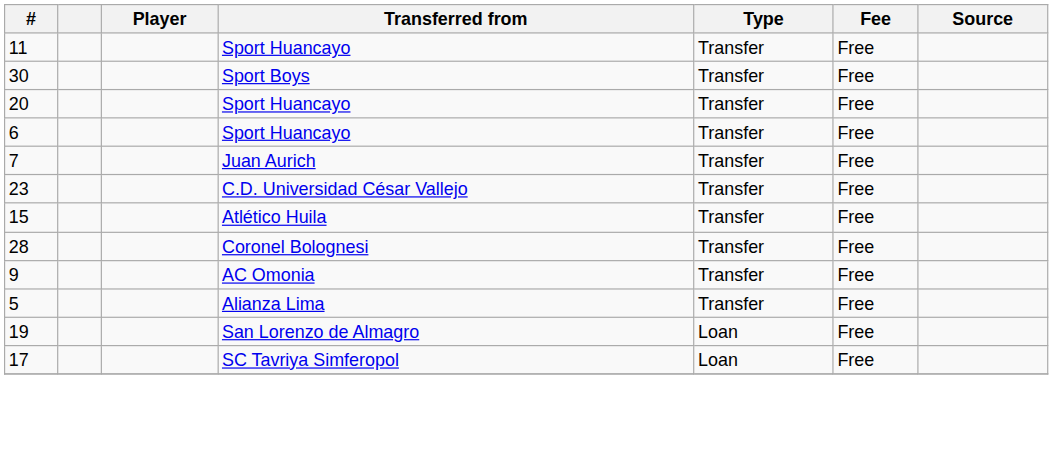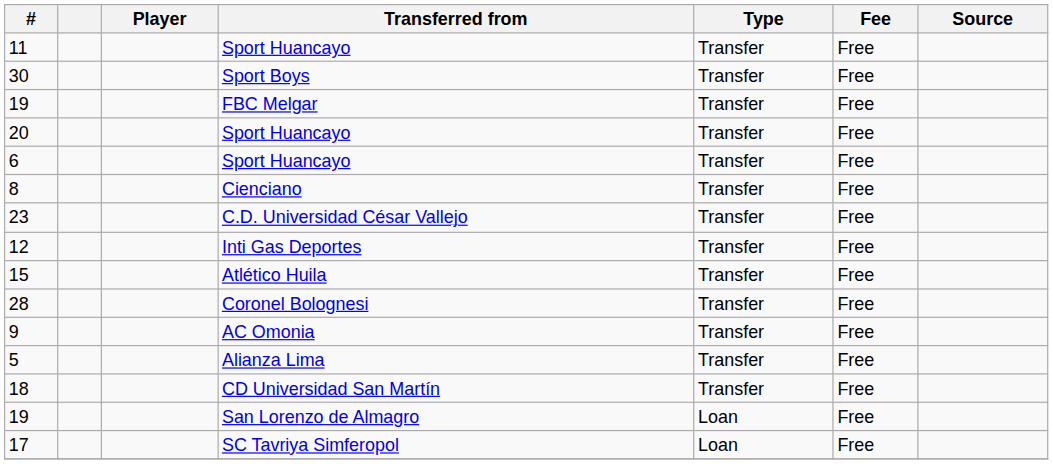 <table width=70% class="wikitable sortable" style="text-align:center; font-size:95%; text-align:left">
 <tr>
 <th><strong>#</strong></th>
 <th style="width:30px;"></th>
 <th><strong>Player </strong></th>
 <th><strong>Transferred from</strong></th>
 <th><strong>Type </strong></th>
 <th><strong>Fee</strong></th>
 <th><strong>Source</strong></th>
 </tr>
 <tr>
 <td>11</td>
 <td align=center></td>
 <td></td>
 <td> <a href='#'>Sport Huancayo</a></td>
 <td>Transfer</td>
 <td>Free</td>
 <td></td>
 </tr>
 <tr>
 <td>30</td>
 <td align=center></td>
 <td></td>
 <td> <a href='#'>Sport Boys</a></td>
 <td>Transfer</td>
 <td>Free</td>
 <td></td>
 </tr>
 <tr>
+<td>19</td>
+<td align=center></td>
+<td></td>
+<td> <a href='#'>FBC Melgar</a></td>
+<td>Transfer</td>
+<td>Free</td>
+<td></td>
+</tr>
+<tr>
 <td>20</td>
 <td align=center></td>
 <td></td>
 <td> <a href='#'>Sport Huancayo</a></td>
 <td>Transfer</td>
 <td>Free</td>
 <td></td>
 </tr>
 <tr>
 <td>6</td>
 <td align=center></td>
 <td></td>
 <td> <a href='#'>Sport Huancayo</a></td>
 <td>Transfer</td>
 <td>Free</td>
 <td></td>
 </tr>
 <tr>
-<td>7</td>
+<td>8</td>
 <td align=center></td>
 <td></td>
-<td> <a href='#'>Juan Aurich</a></td>
+<td> <a href='#'>Cienciano</a></td>
 <td>Transfer</td>
 <td>Free</td>
-<td> </td>
+<td></td>
 </tr>
 <tr>
 <td>23</td>
 <td align=center></td>
 <td></td>
 <td> <a href='#'>C.D. Universidad César Vallejo</a></td>
+<td>Transfer</td>
+<td>Free</td>
+<td></td>
+</tr>
+<tr>
+<td>12</td>
+<td align=center></td>
+<td></td>
+<td> <a href='#'>Inti Gas Deportes</a></td>
 <td>Transfer</td>
 <td>Free</td>
 <td></td>
 </tr>
 <tr>
 <td>15</td>
 <td align=center></td>
 <td></td>
 <td> <a href='#'>Atlético Huila</a></td>
 <td>Transfer</td>
 <td>Free</td>
 <td></td>
 </tr>
 <tr>
 <td>28</td>
 <td align=center></td>
 <td></td>
 <td> <a href='#'>Coronel Bolognesi</a></td>
 <td>Transfer</td>
 <td>Free</td>
 <td></td>
 </tr>
 <tr>
 <td>9</td>
 <td align=center></td>
 <td></td>
 <td> <a href='#'>AC Omonia</a></td>
 <td>Transfer</td>
 <td>Free</td>
 <td></td>
 </tr>
 <tr>
 <td>5</td>
 <td align=center></td>
 <td></td>
 <td> <a href='#'>Alianza Lima</a></td>
 <td>Transfer</td>
 <td>Free</td>
 <td></td>
 </tr>
 <tr>
+<td>18</td>
+<td align=center></td>
+<td></td>
+<td> <a href='#'>CD Universidad San Martín</a></td>
+<td>Transfer</td>
+<td>Free</td>
+<td></td>
+</tr>
+<tr>
 <td>19</td>
 <td align=center></td>
 <td></td>
 <td> <a href='#'>San Lorenzo de Almagro</a></td>
 <td>Loan</td>
 <td>Free</td>
 <td></td>
 </tr>
 <tr>
 <td>17</td>
 <td align=center></td>
 <td></td>
 <td> <a href='#'>SC Tavriya Simferopol</a></td>
 <td>Loan</td>
 <td>Free</td>
 <td></td>
 </tr>
 <tr>
 </tr>
 </table>
